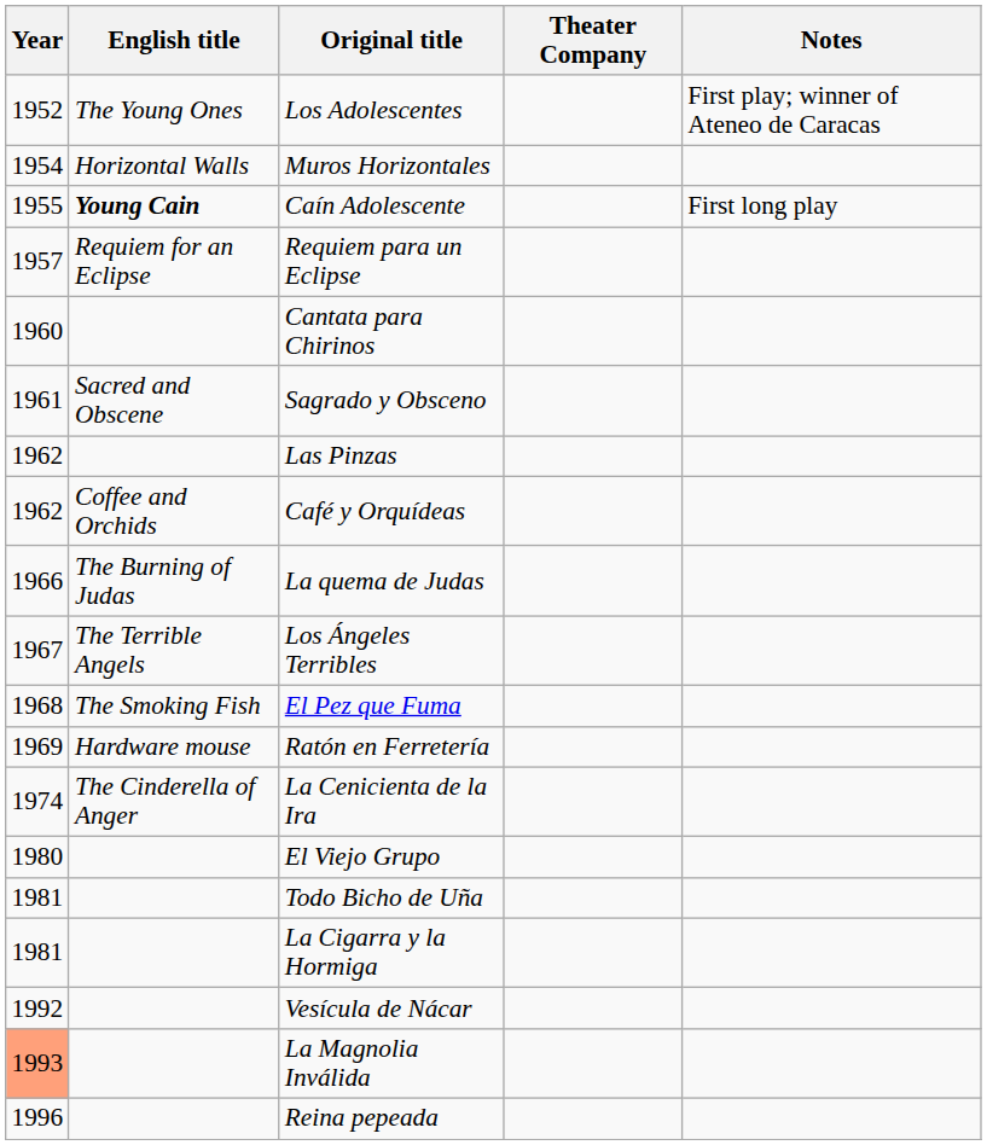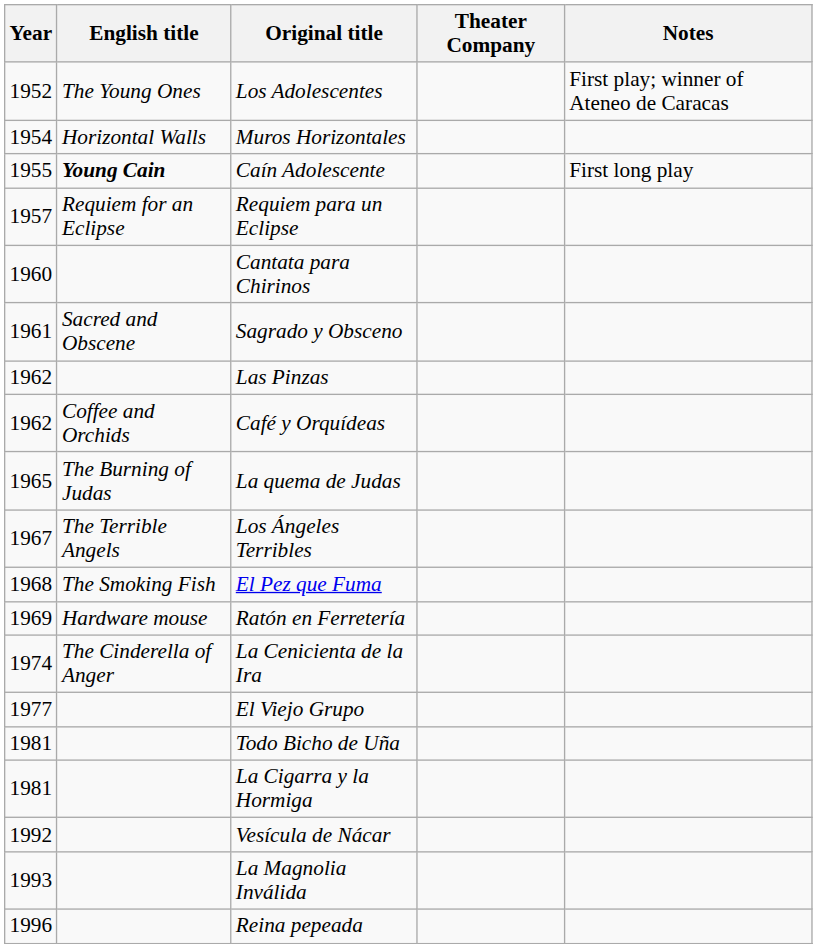 <table class="wikitable sortable">
 <tr>
 <th>Year</th>
 <th>English title</th>
 <th>Original title</th>
 <th>Theater Company</th>
 <th>Notes</th>
 </tr>
 <tr>
 <td align="center">1952</td>
 <td><em>The Young Ones</em></td>
 <td><em>Los Adolescentes</em></td>
 <td></td>
 <td>First play; winner of Ateneo de Caracas</td>
 </tr>
 <tr>
 <td align="center">1954</td>
 <td><em>Horizontal Walls</em></td>
 <td><em>Muros Horizontales</em></td>
 <td></td>
 <td></td>
 </tr>
 <tr>
 <td align="center">1955</td>
 <td><strong><em>Young Cain</em></strong></td>
 <td><em>Caín Adolescente</em></td>
 <td></td>
 <td>First long play</td>
 </tr>
 <tr>
 <td align="center">1957</td>
 <td><em>Requiem for an Eclipse</em></td>
 <td><em>Requiem para un Eclipse</em></td>
 <td></td>
 <td></td>
 </tr>
 <tr>
 <td align="center">1960</td>
 <td></td>
 <td><em>Cantata para Chirinos</em></td>
 <td></td>
 <td></td>
 </tr>
 <tr>
 <td align="center">1961</td>
 <td><em>Sacred and Obscene</em></td>
 <td><em>Sagrado y Obsceno</em></td>
 <td></td>
 <td></td>
 </tr>
 <tr>
 <td align="center">1962</td>
 <td></td>
 <td><em>Las Pinzas</em></td>
 <td></td>
 <td></td>
 </tr>
 <tr>
 <td align="center">1962</td>
 <td><em>Coffee and Orchids</em></td>
 <td><em>Café y Orquídeas</em></td>
 <td></td>
 <td></td>
 </tr>
 <tr>
-<td align="center">1966</td>
+<td align="center">1965</td>
 <td><em>The Burning of Judas</em></td>
 <td><em>La quema de Judas</em></td>
 <td></td>
 <td></td>
 </tr>
 <tr>
 <td align="center">1967</td>
 <td><em>The Terrible Angels</em></td>
 <td><em>Los Ángeles Terribles</em></td>
 <td></td>
 <td></td>
 </tr>
 <tr>
 <td align="center">1968</td>
 <td><em>The Smoking Fish</em></td>
 <td><em><a href='#'>El Pez que Fuma</a></em></td>
 <td></td>
 <td></td>
 </tr>
 <tr>
 <td align="center">1969</td>
 <td><em>Hardware mouse</em></td>
 <td><em>Ratón en Ferretería</em></td>
 <td></td>
 <td></td>
 </tr>
 <tr>
 <td align="center">1974</td>
 <td><em>The Cinderella of Anger</em></td>
 <td><em>La Cenicienta de la Ira</em></td>
 <td></td>
 <td></td>
 </tr>
 <tr>
-<td align="center">1980</td>
+<td align="center">1977</td>
 <td></td>
 <td><em>El Viejo Grupo</em></td>
 <td></td>
 <td></td>
 </tr>
 <tr>
 <td align="center">1981</td>
 <td></td>
 <td><em>Todo Bicho de Uña</em></td>
 <td></td>
 <td></td>
 </tr>
 <tr>
 <td align="center">1981</td>
 <td></td>
 <td><em>La Cigarra y la Hormiga</em></td>
 <td></td>
 <td></td>
 </tr>
 <tr>
 <td align="center">1992</td>
 <td></td>
 <td><em>Vesícula de Nácar</em></td>
 <td></td>
 <td></td>
 </tr>
 <tr>
-<td align="center" style="background: lightsalmon;">1993</td>
+<td align="center">1993</td>
 <td></td>
 <td><em>La Magnolia Inválida</em></td>
 <td></td>
 <td></td>
 </tr>
 <tr>
 <td align="center">1996</td>
 <td></td>
 <td><em>Reina pepeada</em></td>
 <td></td>
 <td></td>
 </tr>
 <tr>
 </tr>
 </table>
